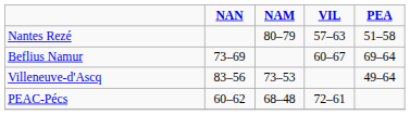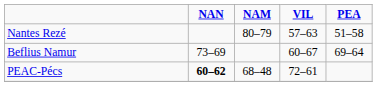 <table style="font-size: 90%; text-align: center" class="wikitable">
 <tr>
 <td width=220></td>
 <td width=50><strong><a href='#'>NAN</a></strong></td>
 <td width=50><strong><a href='#'>NAM</a></strong></td>
 <td width=50><strong><a href='#'>VIL</a></strong></td>
 <td width=50><strong><a href='#'>PEA</a></strong></td>
 </tr>
 <tr>
 <td align=left> <a href='#'>Nantes Rezé</a></td>
 <td></td>
 <td>80–79</td>
 <td>57–63</td>
 <td>51–58</td>
 </tr>
 <tr>
 <td align=left> <a href='#'>Beflius Namur</a></td>
 <td>73–69</td>
 <td></td>
 <td>60–67</td>
 <td>69–64</td>
 </tr>
 <tr>
-<td align=left> <a href='#'>Villeneuve-d'Ascq</a></td>
-<td>83–56</td>
-<td>73–53</td>
-<td></td>
-<td>49–64</td>
-</tr>
-<tr>
 <td align=left> <a href='#'>PEAC-Pécs</a></td>
-<td>60–62</td>
+<td><strong>60–62</strong></td>
 <td>68–48</td>
 <td>72–61</td>
 <td></td>
 </tr>
 <tr>
 </tr>
 </table>
